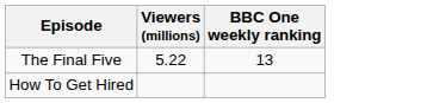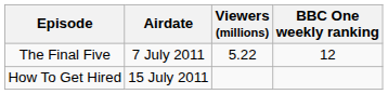 <table class="wikitable" style="text-align:center;">
 <tr>
 <th>Episode</th>
+<th>Airdate</th>
 <th>Viewers<br><small>(millions)</small></th>
 <th>BBC One<br>weekly ranking</th>
 </tr>
 <tr>
 <td>The Final Five</td>
+<td>7 July 2011</td>
 <td>5.22</td>
-<td>13</td>
+<td>12</td>
 </tr>
 <tr>
 <td>How To Get Hired</td>
+<td>15 July 2011</td>
 <td></td>
 <td></td>
 </tr>
 </table>
